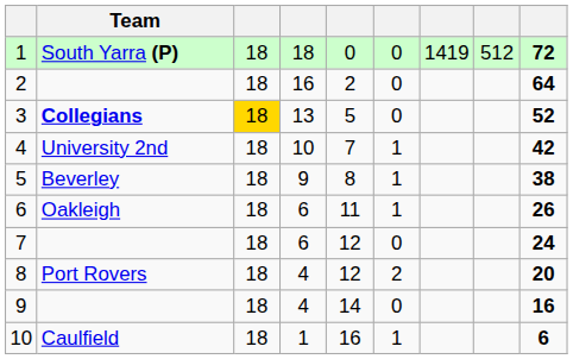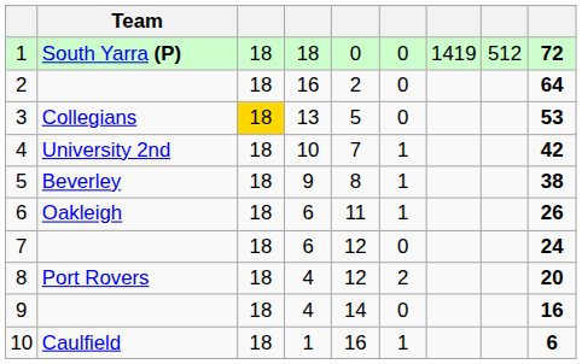 <table class="wikitable" style="text-align:center; margin-bottom:0">
 <tr>
 <th style="width:10px"></th>
 <th style="width:35%;">Team</th>
 <th style="width:30px;"></th>
 <th style="width:30px;"></th>
 <th style="width:30px;"></th>
 <th style="width:30px;"></th>
 <th style="width:30px;"></th>
 <th style="width:30px;"></th>
 <th style="width:30px;"></th>
 </tr>
 <tr style="background:#ccffcc;">
 <td>1</td>
 <td style="text-align:left;"><a href='#'>South Yarra</a> <strong>(P)</strong></td>
 <td>18</td>
 <td>18</td>
 <td>0</td>
 <td>0</td>
 <td>1419</td>
 <td>512</td>
 <td><strong>72</strong></td>
 </tr>
 <tr>
 <td>2</td>
 <td style="text-align:left;"></td>
 <td>18</td>
 <td>16</td>
 <td>2</td>
 <td>0</td>
 <td></td>
 <td></td>
 <td><strong>64</strong></td>
 </tr>
 <tr>
 <td>3</td>
-<td style="text-align:left;"><strong><a href='#'>Collegians</a></strong></td>
+<td style="text-align:left;"><a href='#'>Collegians</a></td>
 <td style="background: gold;">18</td>
 <td>13</td>
 <td>5</td>
 <td>0</td>
 <td></td>
 <td></td>
-<td><strong>52</strong></td>
+<td><strong>53</strong></td>
 </tr>
 <tr>
 <td>4</td>
 <td style="text-align:left;"><a href='#'>University 2nd</a></td>
 <td>18</td>
 <td>10</td>
 <td>7</td>
 <td>1</td>
 <td></td>
 <td></td>
 <td><strong>42</strong></td>
 </tr>
 <tr>
 <td>5</td>
 <td style="text-align:left;"><a href='#'>Beverley</a></td>
 <td>18</td>
 <td>9</td>
 <td>8</td>
 <td>1</td>
 <td></td>
 <td></td>
 <td><strong>38</strong></td>
 </tr>
 <tr>
 <td>6</td>
 <td style="text-align:left;"><a href='#'>Oakleigh</a></td>
 <td>18</td>
 <td>6</td>
 <td>11</td>
 <td>1</td>
 <td></td>
 <td></td>
 <td><strong>26</strong></td>
 </tr>
 <tr>
 <td>7</td>
 <td style="text-align:left;"></td>
 <td>18</td>
 <td>6</td>
 <td>12</td>
 <td>0</td>
 <td></td>
 <td></td>
 <td><strong>24</strong></td>
 </tr>
 <tr>
 <td>8</td>
 <td style="text-align:left;"><a href='#'>Port Rovers</a></td>
 <td>18</td>
 <td>4</td>
 <td>12</td>
 <td>2</td>
 <td></td>
 <td></td>
 <td><strong>20</strong></td>
 </tr>
 <tr>
 <td>9</td>
 <td style="text-align:left;"></td>
 <td>18</td>
 <td>4</td>
 <td>14</td>
 <td>0</td>
 <td></td>
 <td></td>
 <td><strong>16</strong></td>
 </tr>
 <tr>
 <td>10</td>
 <td style="text-align:left;"><a href='#'>Caulfield</a></td>
 <td>18</td>
 <td>1</td>
 <td>16</td>
 <td>1</td>
 <td></td>
 <td></td>
 <td><strong>6</strong></td>
 </tr>
 </table>
